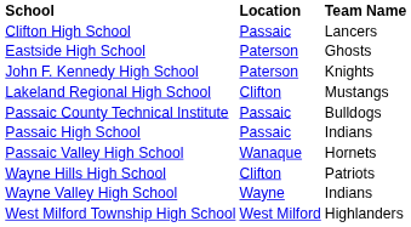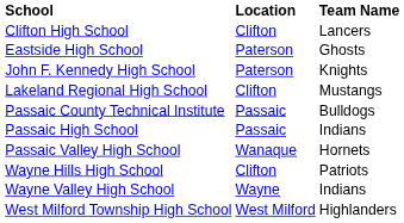 <table>
 <tr>
 <td><strong>School</strong></td>
 <td><strong>Location</strong></td>
 <td><strong>Team Name</strong></td>
 </tr>
 <tr>
 <td><a href='#'>Clifton High School</a></td>
-<td><a href='#'>Passaic</a></td>
+<td><a href='#'>Clifton</a></td>
 <td>Lancers</td>
 </tr>
 <tr>
 <td><a href='#'>Eastside High School</a></td>
 <td><a href='#'>Paterson</a></td>
 <td>Ghosts</td>
 </tr>
 <tr>
 <td><a href='#'>John F. Kennedy High School</a></td>
 <td><a href='#'>Paterson</a></td>
 <td>Knights</td>
 </tr>
 <tr>
 <td><a href='#'>Lakeland Regional High School</a></td>
 <td><a href='#'>Clifton</a></td>
 <td>Mustangs</td>
 </tr>
 <tr>
 <td><a href='#'>Passaic County Technical Institute</a></td>
 <td><a href='#'>Passaic</a></td>
 <td>Bulldogs</td>
 </tr>
 <tr>
 <td><a href='#'>Passaic High School</a></td>
 <td><a href='#'>Passaic</a></td>
 <td>Indians</td>
 </tr>
 <tr>
 <td><a href='#'>Passaic Valley High School</a></td>
 <td><a href='#'>Wanaque</a></td>
 <td>Hornets</td>
 </tr>
 <tr>
 <td><a href='#'>Wayne Hills High School</a></td>
 <td><a href='#'>Clifton</a></td>
 <td>Patriots</td>
 </tr>
 <tr>
 <td><a href='#'>Wayne Valley High School</a></td>
 <td><a href='#'>Wayne</a></td>
 <td>Indians</td>
 </tr>
 <tr>
 <td><a href='#'>West Milford Township High School</a></td>
 <td><a href='#'>West Milford</a></td>
 <td>Highlanders</td>
 </tr>
 <tr>
 </tr>
 </table>
